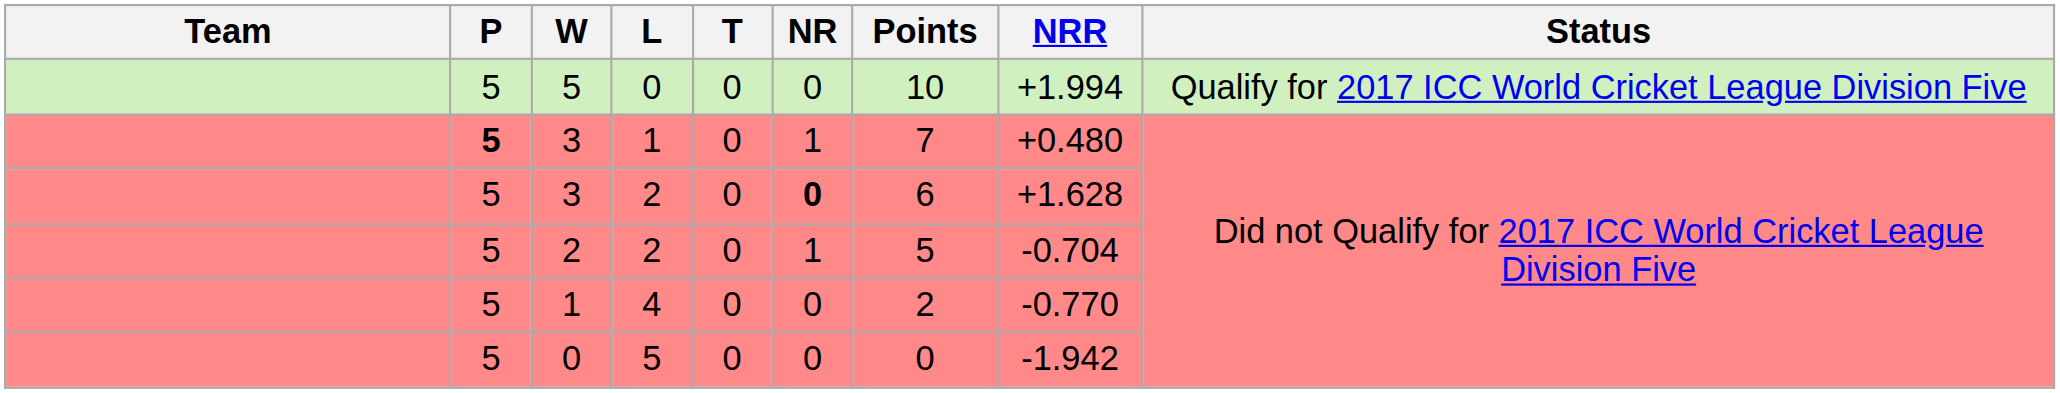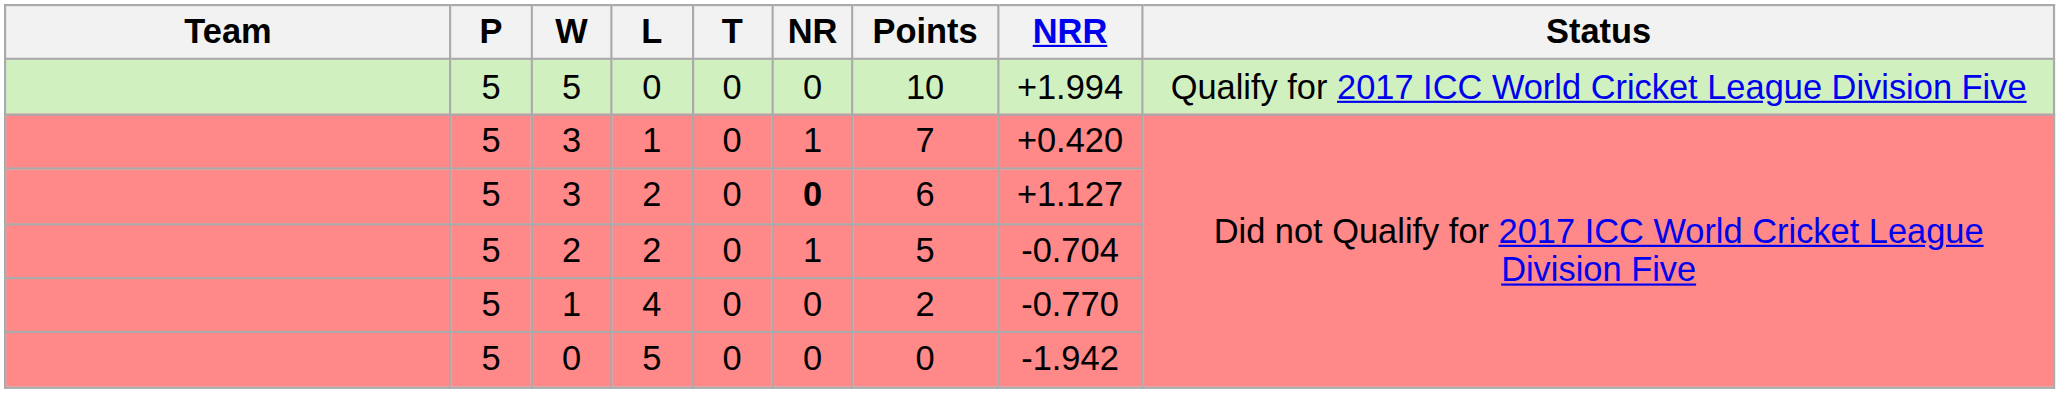 <table class="wikitable" style="text-align:center;">
 <tr>
 <th width=200>Team</th>
 <th width=30 abbr="Played">P</th>
 <th width=30 abbr="Won">W</th>
 <th width=30 abbr="Lost">L</th>
 <th width=30 abbr="Tied">T</th>
 <th width=30 abbr="No result">NR</th>
 <th width=60>Points</th>
 <th width=60 abbr="Net run rate"><a href='#'>NRR</a></th>
 <th width=417>Status</th>
 </tr>
 <tr style="background: #D0F0C0;">
 <td align="left"></td>
 <td>5</td>
 <td>5</td>
 <td>0</td>
 <td>0</td>
 <td>0</td>
 <td>10</td>
 <td>+1.994</td>
 <td rowspan=1>Qualify for <a href='#'>2017 ICC World Cricket League Division Five</a></td>
 </tr>
 <tr style="background: #FF8888;">
 <td align="left"></td>
-<td><strong>5</strong></td>
+<td>5</td>
 <td>3</td>
 <td>1</td>
 <td>0</td>
 <td>1</td>
 <td>7</td>
-<td>+0.480</td>
+<td>+0.420</td>
 <td rowspan=5>Did not Qualify for <a href='#'>2017 ICC World Cricket League Division Five</a></td>
 </tr>
 <tr style="background: #FF8888;">
 <td align="left"></td>
 <td>5</td>
 <td>3</td>
 <td>2</td>
 <td>0</td>
 <td><strong>0</strong></td>
 <td>6</td>
-<td>+1.628</td>
+<td>+1.127</td>
 </tr>
 <tr style="background: #FF8888;">
 <td align="left"></td>
 <td>5</td>
 <td>2</td>
 <td>2</td>
 <td>0</td>
 <td>1</td>
 <td>5</td>
 <td>-0.704</td>
 </tr>
 <tr style="background: #FF8888;">
 <td align="left"></td>
 <td>5</td>
 <td>1</td>
 <td>4</td>
 <td>0</td>
 <td>0</td>
 <td>2</td>
 <td>-0.770</td>
 </tr>
 <tr style="background: #FF8888;">
 <td align="left"></td>
 <td>5</td>
 <td>0</td>
 <td>5</td>
 <td>0</td>
 <td>0</td>
 <td>0</td>
 <td>-1.942</td>
 </tr>
 </table>
